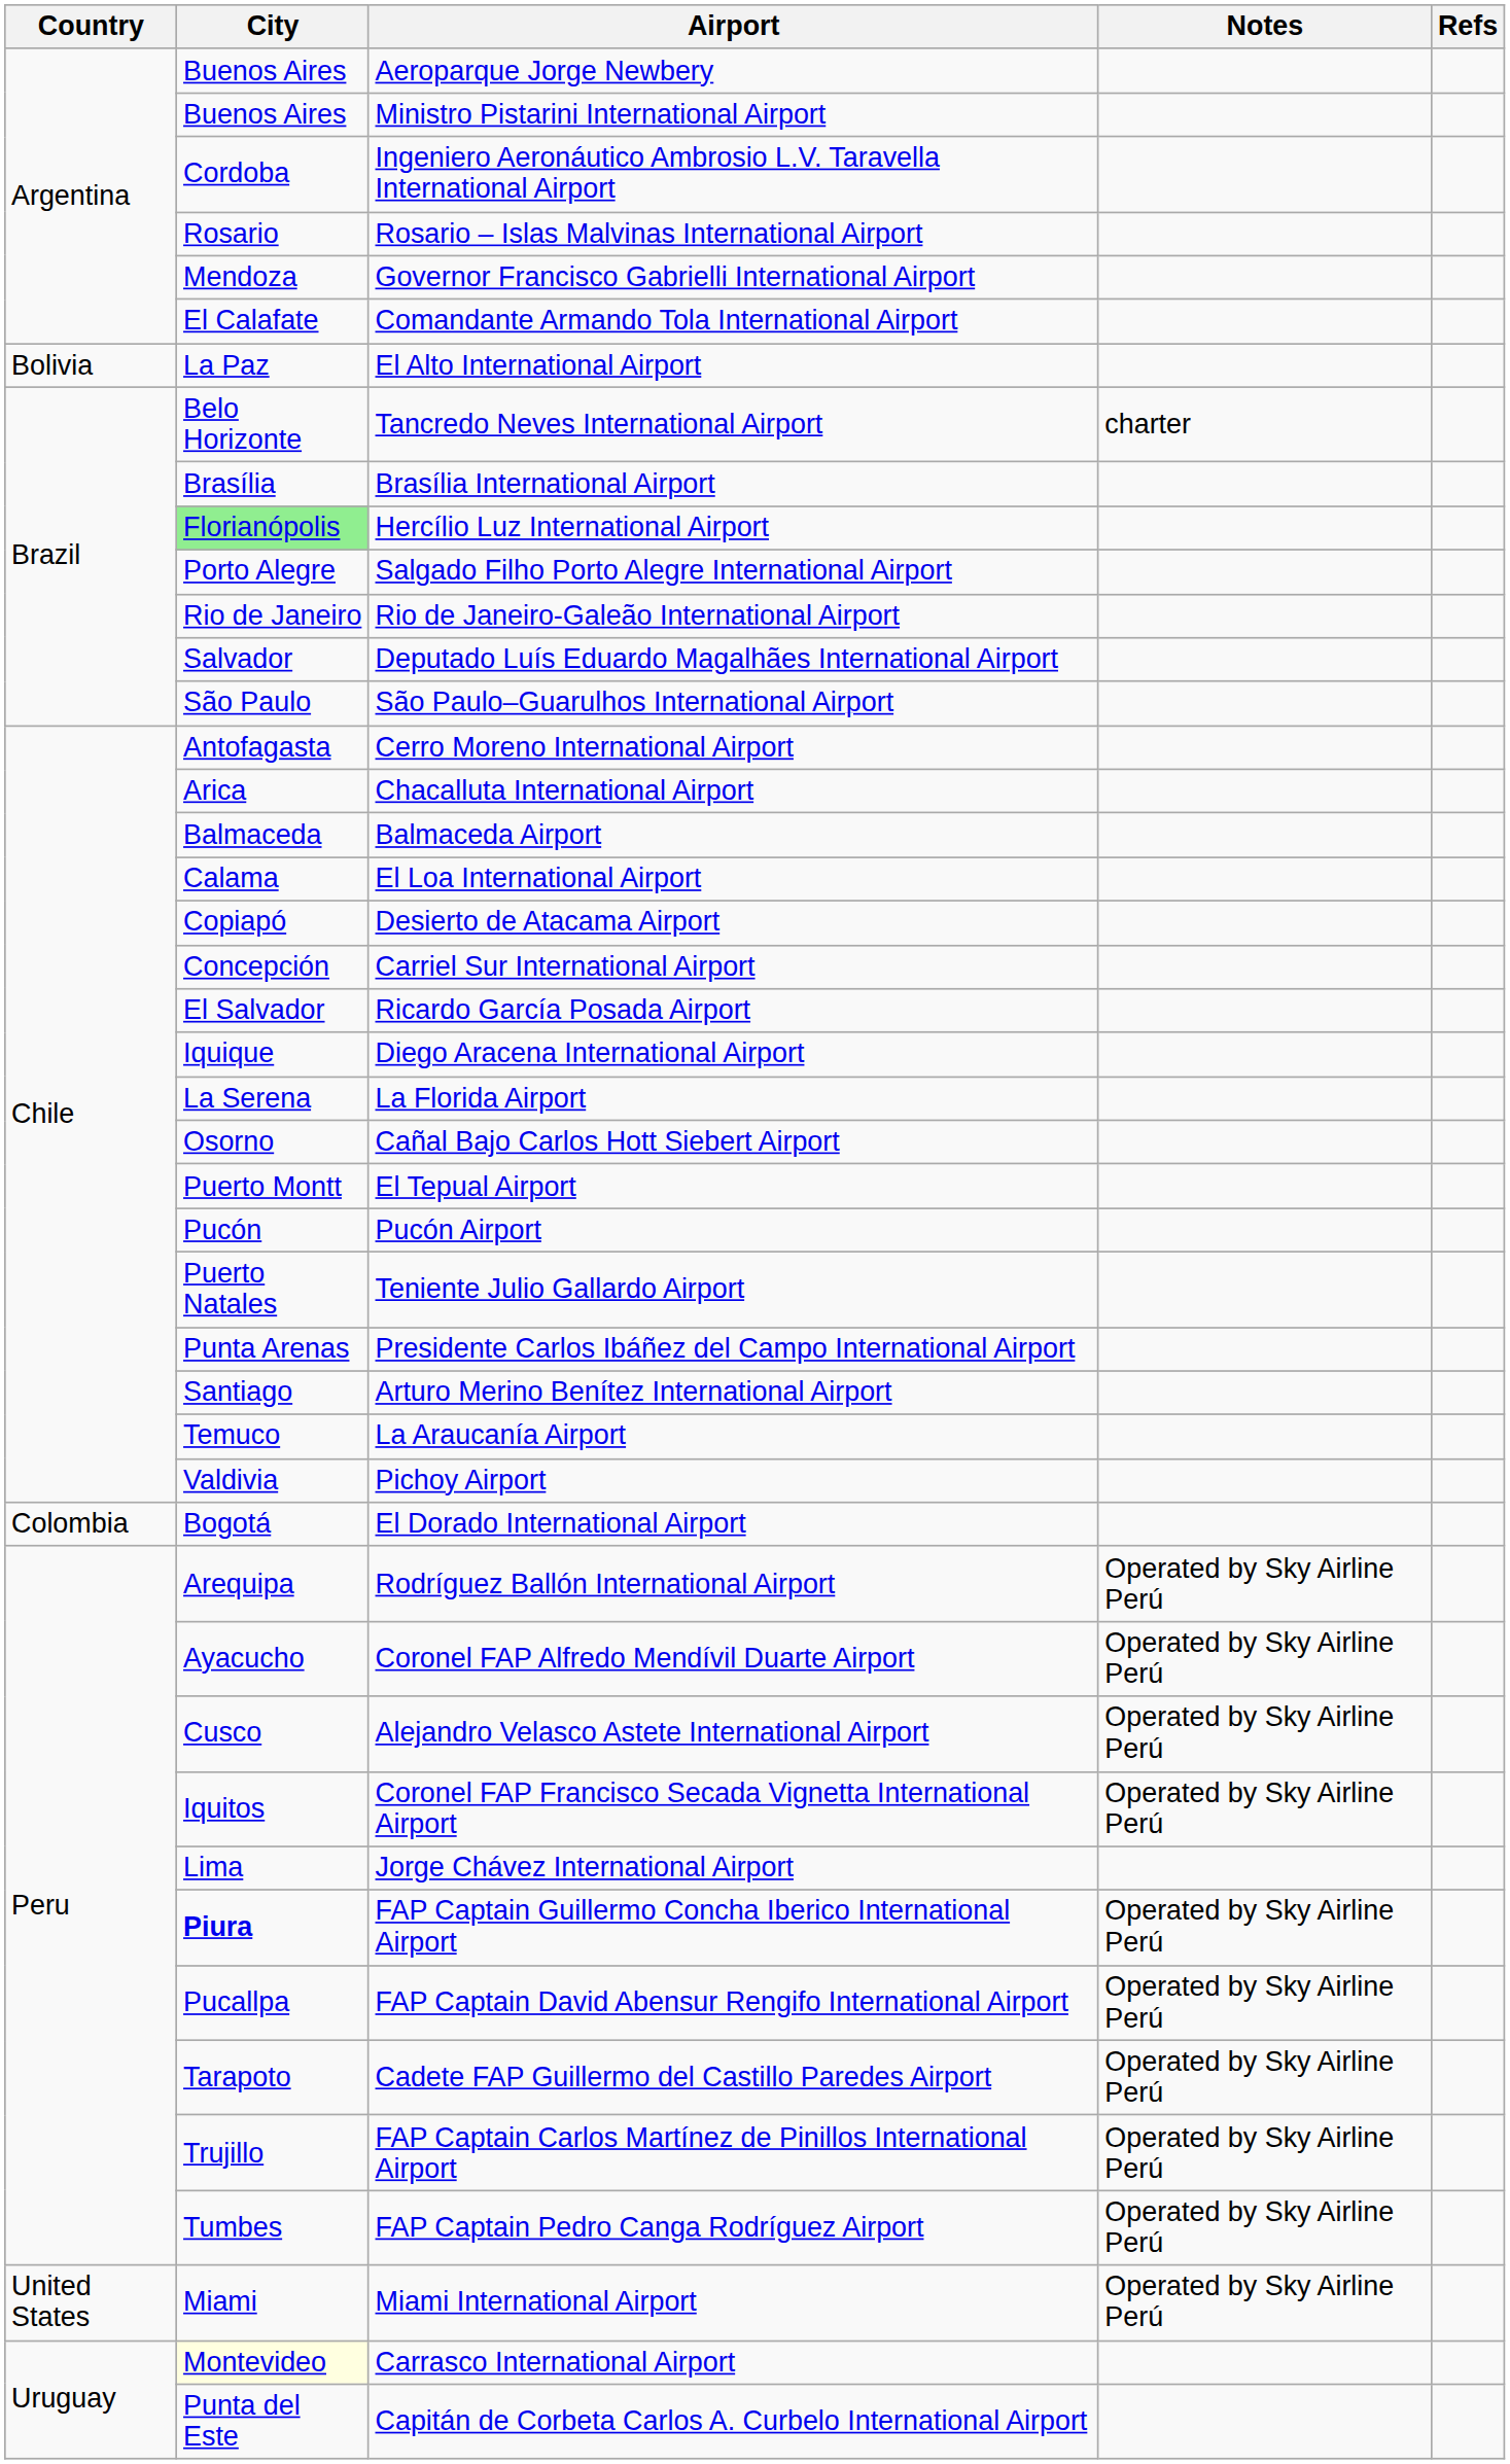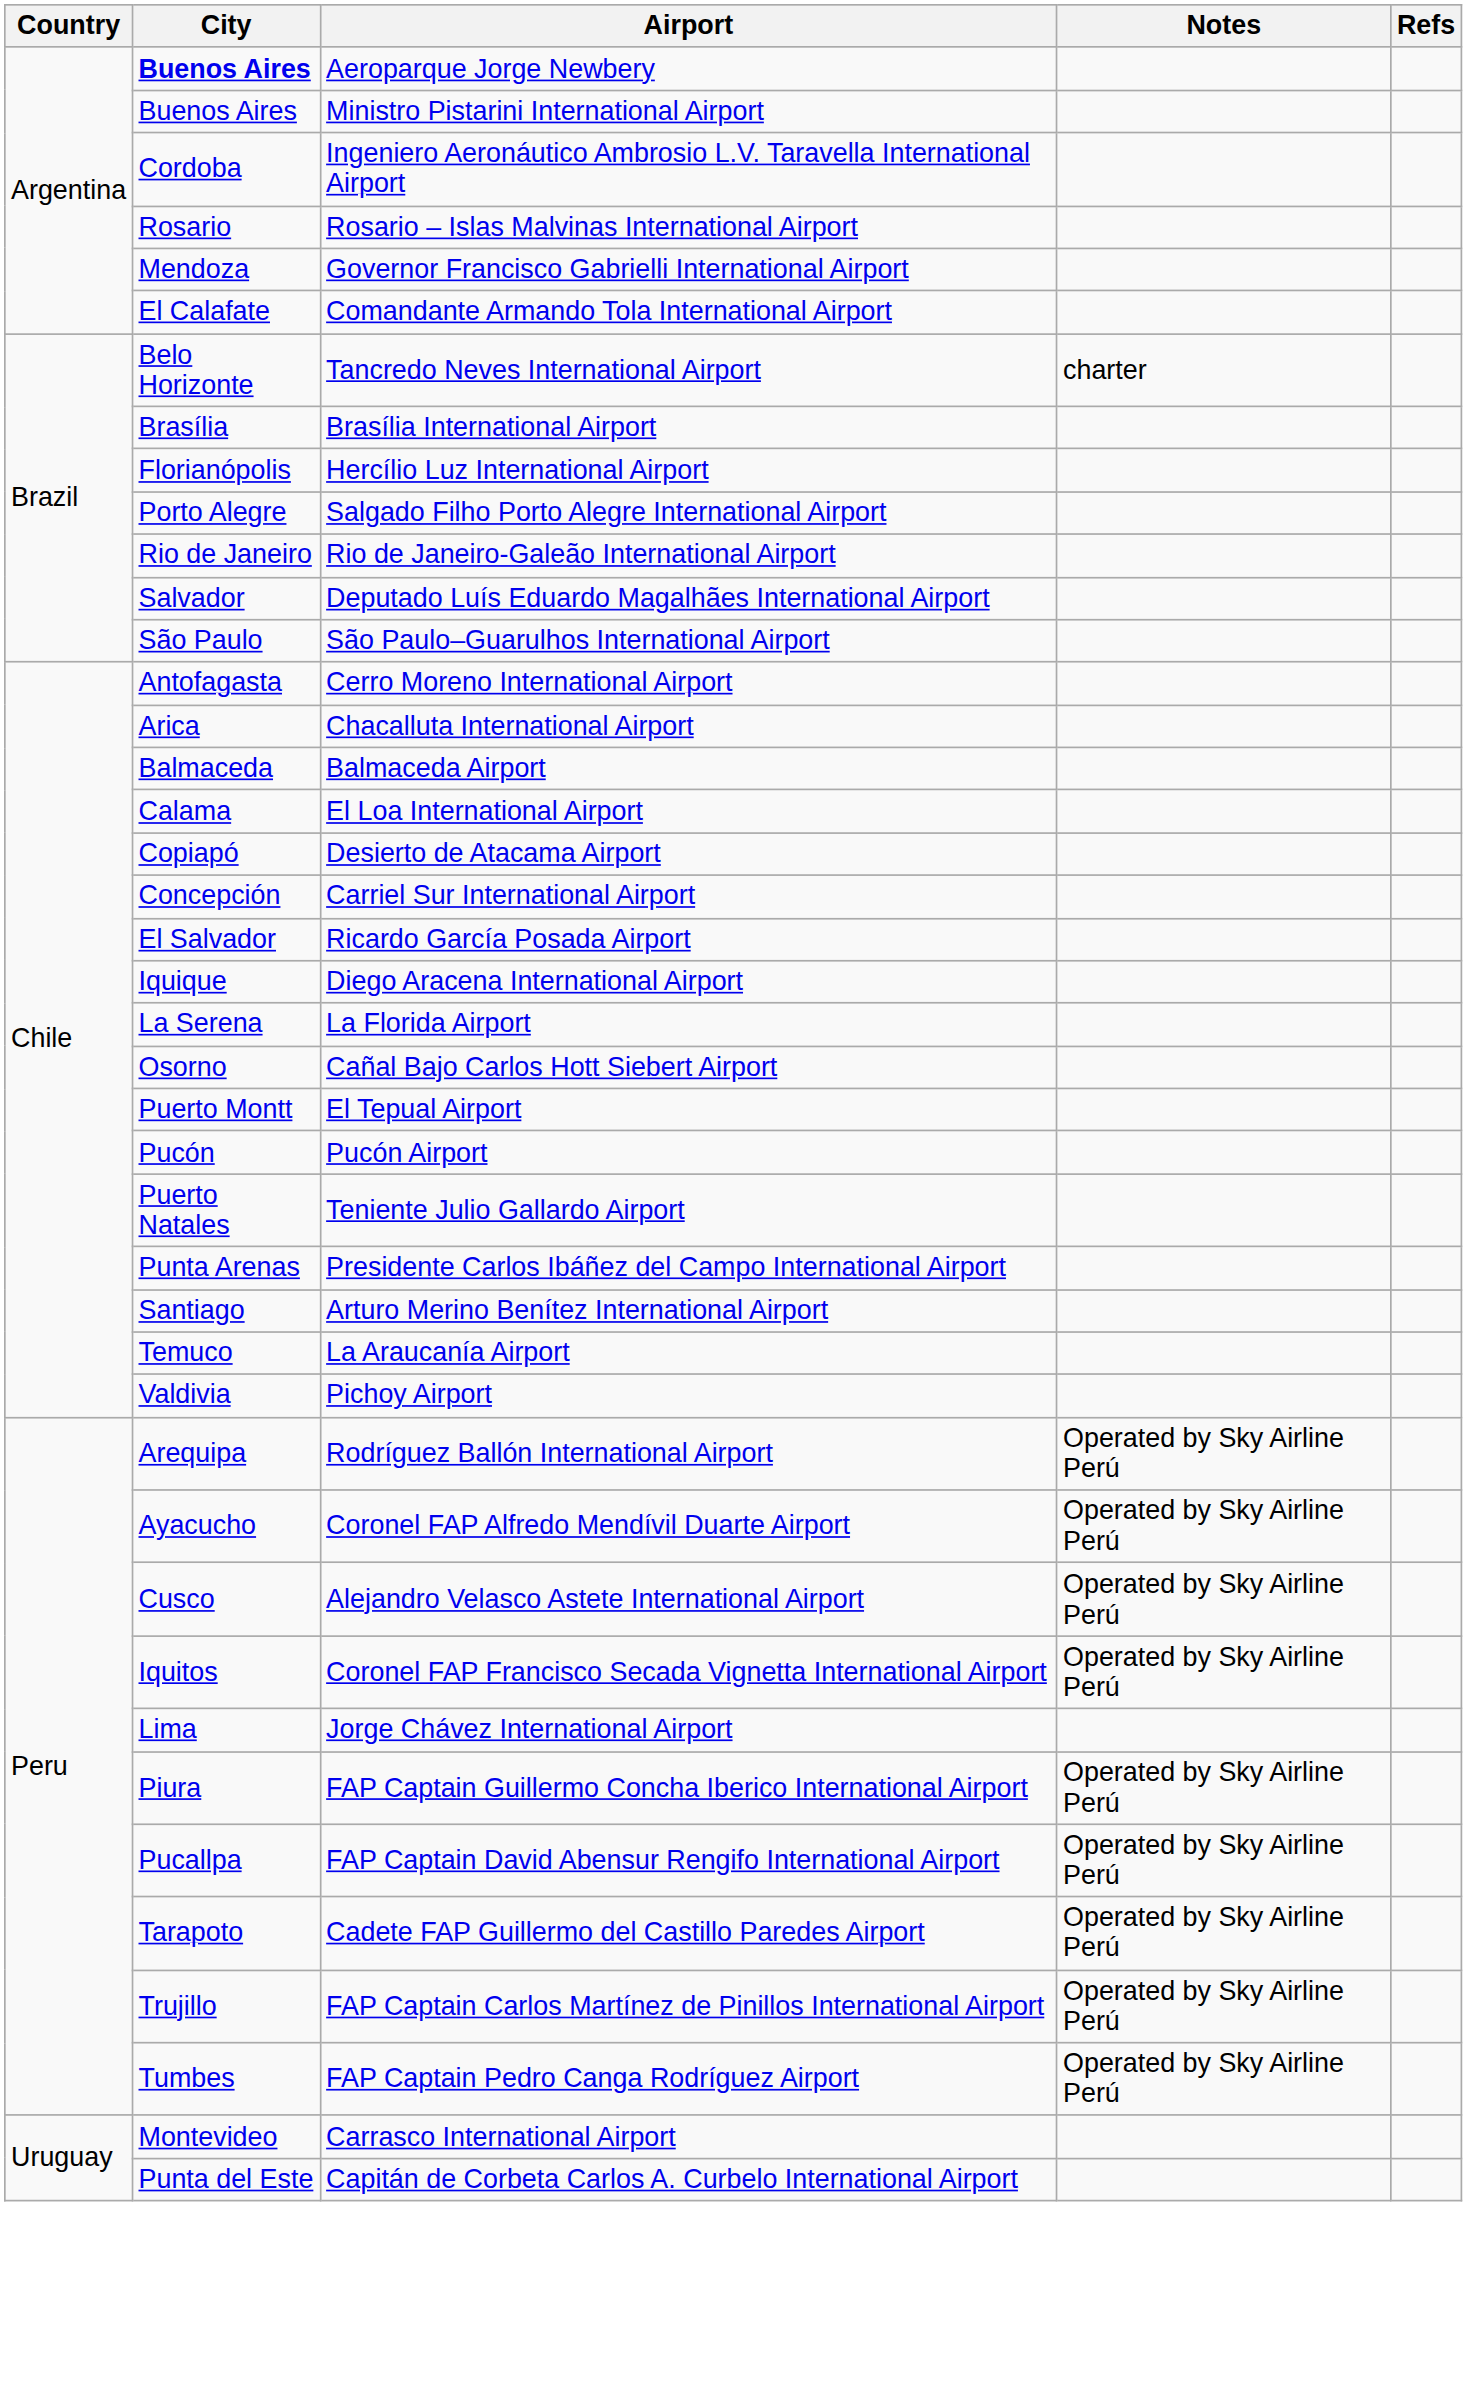 <table class="wikitable sortable toccolors">
 <tr>
 <th>Country</th>
 <th>City</th>
 <th>Airport</th>
 <th>Notes</th>
 <th class="unsortable">Refs</th>
 </tr>
 <tr>
 <td rowspan="6">Argentina</td>
-<td><a href='#'>Buenos Aires</a></td>
+<td><strong><a href='#'>Buenos Aires</a></strong></td>
 <td><a href='#'>Aeroparque Jorge Newbery</a></td>
 <td></td>
 <td></td>
 </tr>
 <tr>
 <td><a href='#'>Buenos Aires</a></td>
 <td><a href='#'>Ministro Pistarini International Airport</a></td>
 <td></td>
 <td></td>
 </tr>
 <tr>
 <td><a href='#'>Cordoba</a></td>
 <td><a href='#'>Ingeniero Aeronáutico Ambrosio L.V. Taravella International Airport</a></td>
 <td></td>
 <td></td>
 </tr>
 <tr>
 <td><a href='#'>Rosario</a></td>
 <td><a href='#'>Rosario – Islas Malvinas International Airport</a></td>
 <td></td>
 <td></td>
 </tr>
 <tr>
 <td><a href='#'>Mendoza</a></td>
 <td><a href='#'>Governor Francisco Gabrielli International Airport</a></td>
 <td></td>
 <td></td>
 </tr>
 <tr>
 <td><a href='#'>El Calafate</a></td>
 <td><a href='#'>Comandante Armando Tola International Airport</a></td>
 <td></td>
 <td></td>
 </tr>
 <tr>
-<td>Bolivia</td>
-<td><a href='#'>La Paz</a></td>
-<td><a href='#'>El Alto International Airport</a></td>
-<td></td>
-<td></td>
-</tr>
-<tr>
 <td rowspan="7">Brazil</td>
 <td><a href='#'>Belo Horizonte</a></td>
 <td><a href='#'>Tancredo Neves International Airport</a></td>
 <td> charter</td>
 <td></td>
 </tr>
 <tr>
 <td><a href='#'>Brasília</a></td>
 <td><a href='#'>Brasília International Airport</a></td>
 <td></td>
 <td align=center></td>
 </tr>
 <tr>
-<td style="background: lightgreen;"><a href='#'>Florianópolis</a></td>
+<td><a href='#'>Florianópolis</a></td>
 <td><a href='#'>Hercílio Luz International Airport</a></td>
 <td></td>
 <td></td>
 </tr>
 <tr>
 <td><a href='#'>Porto Alegre</a></td>
 <td><a href='#'>Salgado Filho Porto Alegre International Airport</a></td>
 <td></td>
 <td align=center></td>
 </tr>
 <tr>
 <td><a href='#'>Rio de Janeiro</a></td>
 <td><a href='#'>Rio de Janeiro-Galeão International Airport</a></td>
 <td></td>
 <td></td>
 </tr>
 <tr>
 <td><a href='#'>Salvador</a></td>
 <td><a href='#'>Deputado Luís Eduardo Magalhães International Airport</a></td>
 <td></td>
 <td></td>
 </tr>
 <tr>
 <td><a href='#'>São Paulo</a></td>
 <td><a href='#'>São Paulo–Guarulhos International Airport</a></td>
 <td></td>
 <td align=center></td>
 </tr>
 <tr>
 <td rowspan="17">Chile</td>
 <td><a href='#'>Antofagasta</a></td>
 <td><a href='#'>Cerro Moreno International Airport</a></td>
 <td></td>
 <td></td>
 </tr>
 <tr>
 <td><a href='#'>Arica</a></td>
 <td><a href='#'>Chacalluta International Airport</a></td>
 <td></td>
 <td></td>
 </tr>
 <tr>
 <td><a href='#'>Balmaceda</a></td>
 <td><a href='#'>Balmaceda Airport</a></td>
 <td></td>
 <td></td>
 </tr>
 <tr>
 <td><a href='#'>Calama</a></td>
 <td><a href='#'>El Loa International Airport</a></td>
 <td></td>
 <td></td>
 </tr>
 <tr>
 <td><a href='#'>Copiapó</a></td>
 <td><a href='#'>Desierto de Atacama Airport</a></td>
 <td></td>
 <td></td>
 </tr>
 <tr>
 <td><a href='#'>Concepción</a></td>
 <td><a href='#'>Carriel Sur International Airport</a></td>
 <td></td>
 <td></td>
 </tr>
 <tr>
 <td><a href='#'>El Salvador</a></td>
 <td><a href='#'>Ricardo García Posada Airport</a></td>
 <td></td>
 <td></td>
 </tr>
 <tr>
 <td><a href='#'>Iquique</a></td>
 <td><a href='#'>Diego Aracena International Airport</a></td>
 <td></td>
 <td></td>
 </tr>
 <tr>
 <td><a href='#'>La Serena</a></td>
 <td><a href='#'>La Florida Airport</a></td>
 <td></td>
 <td></td>
 </tr>
 <tr>
 <td><a href='#'>Osorno</a></td>
 <td><a href='#'>Cañal Bajo Carlos Hott Siebert Airport</a></td>
 <td></td>
 <td></td>
 </tr>
 <tr>
 <td><a href='#'>Puerto Montt</a></td>
 <td><a href='#'>El Tepual Airport</a></td>
 <td></td>
 <td></td>
 </tr>
 <tr>
 <td><a href='#'>Pucón </a></td>
 <td><a href='#'>Pucón Airport</a></td>
 <td></td>
 <td></td>
 </tr>
 <tr>
 <td><a href='#'>Puerto Natales</a></td>
 <td><a href='#'>Teniente Julio Gallardo Airport</a></td>
 <td></td>
 <td></td>
 </tr>
 <tr>
 <td><a href='#'>Punta Arenas</a></td>
 <td><a href='#'>Presidente Carlos Ibáñez del Campo International Airport</a></td>
 <td></td>
 <td></td>
 </tr>
 <tr>
 <td><a href='#'>Santiago</a></td>
 <td><a href='#'>Arturo Merino Benítez International Airport</a></td>
 <td></td>
 <td></td>
 </tr>
 <tr>
 <td><a href='#'>Temuco</a></td>
 <td><a href='#'>La Araucanía Airport</a></td>
 <td></td>
 <td></td>
 </tr>
 <tr>
 <td><a href='#'>Valdivia</a></td>
 <td><a href='#'>Pichoy Airport</a></td>
 <td></td>
 <td></td>
 </tr>
 <tr>
-<td>Colombia</td>
-<td><a href='#'>Bogotá</a></td>
-<td><a href='#'>El Dorado International Airport</a></td>
-<td></td>
-<td></td>
-</tr>
-<tr>
 <td rowspan="10">Peru</td>
 <td><a href='#'>Arequipa</a></td>
 <td><a href='#'>Rodríguez Ballón International Airport</a></td>
 <td>Operated by Sky Airline Perú</td>
 <td></td>
 </tr>
 <tr>
 <td><a href='#'>Ayacucho</a></td>
 <td><a href='#'>Coronel FAP Alfredo Mendívil Duarte Airport</a></td>
 <td>Operated by Sky Airline Perú</td>
 <td></td>
 </tr>
 <tr>
 <td><a href='#'>Cusco</a></td>
 <td><a href='#'>Alejandro Velasco Astete International Airport</a></td>
 <td>Operated by Sky Airline Perú</td>
 <td></td>
 </tr>
 <tr>
 <td><a href='#'>Iquitos</a></td>
 <td><a href='#'>Coronel FAP Francisco Secada Vignetta International Airport</a></td>
 <td>Operated by Sky Airline Perú</td>
 <td></td>
 </tr>
 <tr>
 <td><a href='#'>Lima</a></td>
 <td><a href='#'>Jorge Chávez International Airport</a></td>
 <td></td>
 <td></td>
 </tr>
 <tr>
-<td><strong><a href='#'>Piura</a></strong></td>
+<td><a href='#'>Piura</a></td>
 <td><a href='#'>FAP Captain Guillermo Concha Iberico International Airport</a></td>
 <td>Operated by Sky Airline Perú</td>
 <td></td>
 </tr>
 <tr>
 <td><a href='#'>Pucallpa</a></td>
 <td><a href='#'>FAP Captain David Abensur Rengifo International Airport</a></td>
 <td>Operated by Sky Airline Perú</td>
 <td></td>
 </tr>
 <tr>
 <td><a href='#'>Tarapoto</a></td>
 <td><a href='#'>Cadete FAP Guillermo del Castillo Paredes Airport</a></td>
 <td>Operated by Sky Airline Perú</td>
 <td></td>
 </tr>
 <tr>
 <td><a href='#'>Trujillo</a></td>
 <td><a href='#'>FAP Captain Carlos Martínez de Pinillos International Airport</a></td>
 <td>Operated by Sky Airline Perú</td>
 <td></td>
 </tr>
 <tr>
 <td><a href='#'>Tumbes</a></td>
 <td><a href='#'>FAP Captain Pedro Canga Rodríguez Airport</a></td>
 <td>Operated by Sky Airline Perú</td>
 <td></td>
 </tr>
 <tr>
-<td>United States</td>
-<td><a href='#'>Miami</a></td>
-<td><a href='#'>Miami International Airport</a></td>
-<td>Operated by Sky Airline Perú</td>
-<td></td>
-</tr>
-<tr>
 <td rowspan="2">Uruguay</td>
-<td style="background: lightyellow;"><a href='#'>Montevideo</a></td>
+<td><a href='#'>Montevideo</a></td>
 <td><a href='#'>Carrasco International Airport</a></td>
 <td></td>
 <td align=center></td>
 </tr>
 <tr>
 <td><a href='#'>Punta del Este</a></td>
 <td><a href='#'>Capitán de Corbeta Carlos A. Curbelo International Airport</a></td>
 <td></td>
 <td></td>
 </tr>
 </table>
